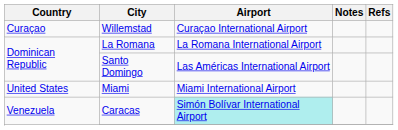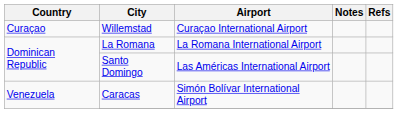 <table class="sortable wikitable">
 <tr>
 <th>Country</th>
 <th>City</th>
 <th>Airport</th>
 <th>Notes</th>
 <th class="unsortable">Refs</th>
 </tr>
 <tr>
 <td><a href='#'>Curaçao</a></td>
 <td><a href='#'>Willemstad</a></td>
 <td><a href='#'>Curaçao International Airport</a></td>
 <td align=center></td>
 <td></td>
 </tr>
 <tr>
 <td rowspan=2><a href='#'>Dominican Republic</a></td>
 <td><a href='#'>La Romana</a></td>
 <td><a href='#'>La Romana International Airport</a></td>
 <td></td>
 <td></td>
 </tr>
 <tr>
 <td><a href='#'>Santo Domingo</a></td>
 <td><a href='#'>Las Américas International Airport</a></td>
 <td align=center></td>
 <td></td>
 </tr>
 <tr>
-<td><a href='#'>United States</a></td>
-<td><a href='#'>Miami</a></td>
-<td><a href='#'>Miami International Airport</a></td>
-<td align=center></td>
-<td></td>
-</tr>
-<tr>
 <td rowspan=2><a href='#'>Venezuela</a></td>
 <td><a href='#'>Caracas</a></td>
-<td style="background: paleturquoise;"><a href='#'>Simón Bolívar International Airport</a></td>
+<td><a href='#'>Simón Bolívar International Airport</a></td>
 <td align=center></td>
 <td></td>
 </tr>
 <tr>
 </tr>
 </table>
